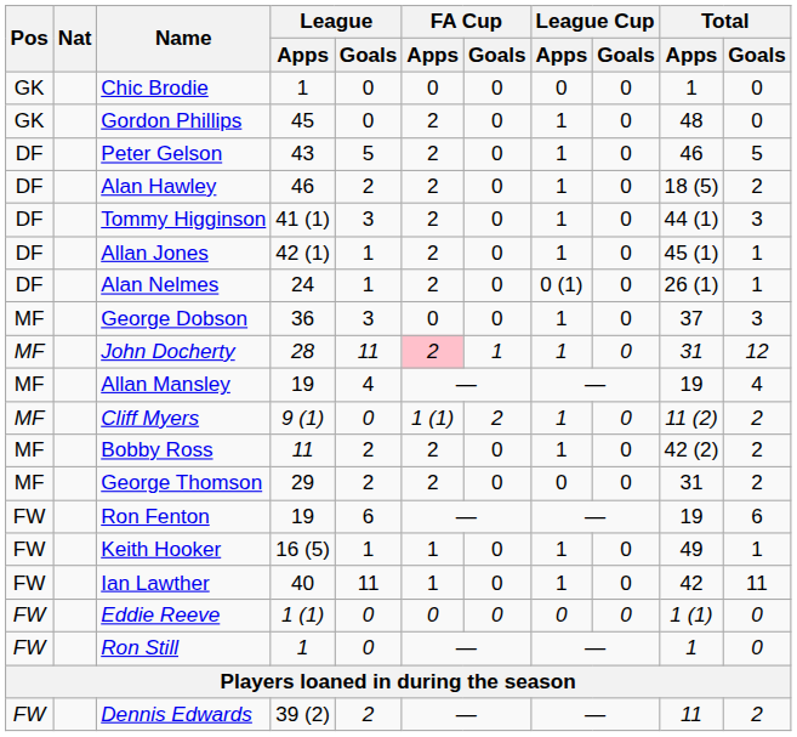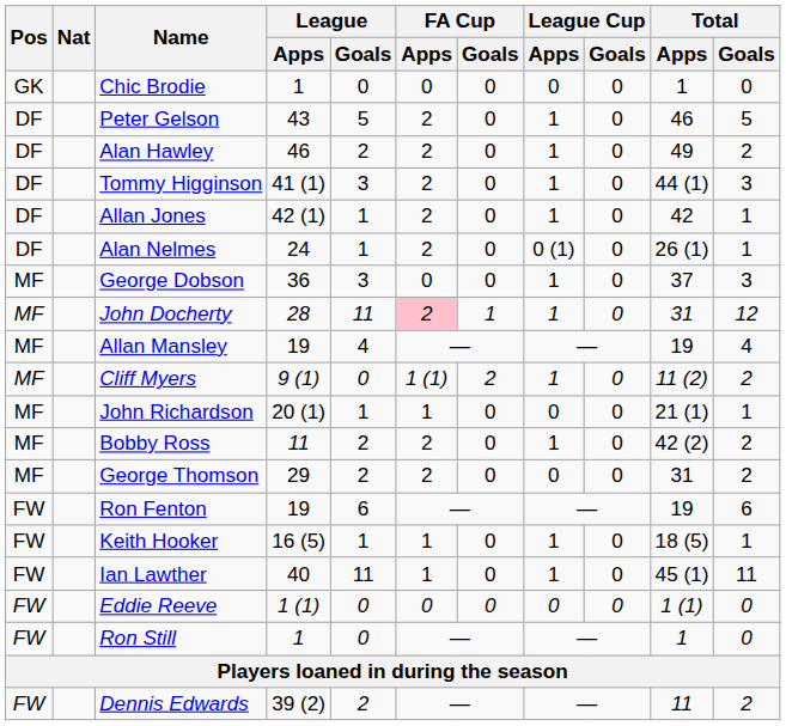 <table class="wikitable" style="text-align:center">
 <tr>
 <th rowspan="2">Pos</th>
 <th rowspan="2">Nat</th>
 <th rowspan="2">Name</th>
 <th colspan="2" style="width:85px;">League</th>
 <th colspan="2" style="width:85px;">FA Cup</th>
 <th colspan="2">League Cup</th>
 <th colspan="2" style="width:85px;">Total</th>
 </tr>
 <tr>
 <th>Apps</th>
 <th>Goals</th>
 <th>Apps</th>
 <th>Goals</th>
 <th>Apps</th>
 <th>Goals</th>
 <th>Apps</th>
 <th>Goals</th>
 </tr>
 <tr>
 <td>GK</td>
 <td></td>
 <td style="text-align:left;"><a href='#'>Chic Brodie</a></td>
 <td>1</td>
 <td>0</td>
 <td>0</td>
 <td>0</td>
 <td>0</td>
 <td>0</td>
 <td>1</td>
 <td>0</td>
 </tr>
 <tr>
-<td>GK</td>
-<td></td>
-<td style="text-align:left;"><a href='#'>Gordon Phillips</a></td>
-<td>45</td>
-<td>0</td>
-<td>2</td>
-<td>0</td>
-<td>1</td>
-<td>0</td>
-<td>48</td>
-<td>0</td>
-</tr>
-<tr>
 <td>DF</td>
 <td></td>
 <td style="text-align:left;"><a href='#'>Peter Gelson</a></td>
 <td>43</td>
 <td>5</td>
 <td>2</td>
 <td>0</td>
 <td>1</td>
 <td>0</td>
 <td>46</td>
 <td>5</td>
 </tr>
 <tr>
 <td>DF</td>
 <td></td>
 <td style="text-align:left;"><a href='#'>Alan Hawley</a></td>
 <td>46</td>
 <td>2</td>
 <td>2</td>
 <td>0</td>
 <td>1</td>
 <td>0</td>
-<td>18 (5)</td>
+<td>49</td>
 <td>2</td>
 </tr>
 <tr>
 <td>DF</td>
 <td></td>
 <td style="text-align:left;"><a href='#'>Tommy Higginson</a></td>
 <td>41 (1)</td>
 <td>3</td>
 <td>2</td>
 <td>0</td>
 <td>1</td>
 <td>0</td>
 <td>44 (1)</td>
 <td>3</td>
 </tr>
 <tr>
 <td>DF</td>
 <td></td>
 <td style="text-align:left;"><a href='#'>Allan Jones</a></td>
 <td>42 (1)</td>
 <td>1</td>
 <td>2</td>
 <td>0</td>
 <td>1</td>
 <td>0</td>
-<td>45 (1)</td>
+<td>42</td>
 <td>1</td>
 </tr>
 <tr>
 <td>DF</td>
 <td></td>
 <td style="text-align:left;"><a href='#'>Alan Nelmes</a></td>
 <td>24</td>
 <td>1</td>
 <td>2</td>
 <td>0</td>
 <td>0 (1)</td>
 <td>0</td>
 <td>26 (1)</td>
 <td>1</td>
 </tr>
 <tr>
 <td>MF</td>
 <td></td>
 <td style="text-align:left;"><a href='#'>George Dobson</a></td>
 <td>36</td>
 <td>3</td>
 <td>0</td>
 <td>0</td>
 <td>1</td>
 <td>0</td>
 <td>37</td>
 <td>3</td>
 </tr>
 <tr>
 <td><em>MF</em></td>
 <td><em></em></td>
 <td style="text-align:left;"><em><a href='#'>John Docherty</a></em></td>
 <td><em>28</em></td>
 <td><em>11</em></td>
 <td style="background: pink;"><em>2</em></td>
 <td><em>1</em></td>
 <td><em>1</em></td>
 <td><em>0</em></td>
 <td><em>31</em></td>
 <td><em>12</em></td>
 </tr>
 <tr>
 <td>MF</td>
 <td></td>
 <td style="text-align:left;"><a href='#'>Allan Mansley</a></td>
 <td>19</td>
 <td>4</td>
 <td colspan="2">—</td>
 <td colspan="2">—</td>
 <td>19</td>
 <td>4</td>
 </tr>
 <tr>
 <td><em>MF</em></td>
 <td><em></em></td>
 <td style="text-align:left;"><em><a href='#'>Cliff Myers</a></em></td>
 <td><em>9 (1)</em></td>
 <td><em>0</em></td>
 <td><em>1 (1)</em></td>
 <td><em>2</em></td>
 <td><em>1</em></td>
 <td><em>0</em></td>
 <td><em>11 (2)</em></td>
 <td><em>2</em></td>
 </tr>
 <tr>
 <td>MF</td>
 <td></td>
+<td style="text-align:left;"><a href='#'>John Richardson</a></td>
+<td>20 (1)</td>
+<td>1</td>
+<td>1</td>
+<td>0</td>
+<td>0</td>
+<td>0</td>
+<td>21 (1)</td>
+<td>1</td>
+</tr>
+<tr>
+<td>MF</td>
+<td></td>
 <td style="text-align:left;"><a href='#'>Bobby Ross</a></td>
 <td><em>11</em></td>
 <td>2</td>
 <td>2</td>
 <td>0</td>
 <td>1</td>
 <td>0</td>
 <td>42 (2)</td>
 <td>2</td>
 </tr>
 <tr>
 <td>MF</td>
 <td></td>
 <td style="text-align:left;"><a href='#'>George Thomson</a></td>
 <td>29</td>
 <td>2</td>
 <td>2</td>
 <td>0</td>
 <td>0</td>
 <td>0</td>
 <td>31</td>
 <td>2</td>
 </tr>
 <tr>
 <td>FW</td>
 <td></td>
 <td style="text-align:left;"><a href='#'>Ron Fenton</a></td>
 <td>19</td>
 <td>6</td>
 <td colspan="2">—</td>
 <td colspan="2">—</td>
 <td>19</td>
 <td>6</td>
 </tr>
 <tr>
 <td>FW</td>
 <td></td>
 <td style="text-align:left;"><a href='#'>Keith Hooker</a></td>
 <td>16 (5)</td>
 <td>1</td>
 <td>1</td>
 <td>0</td>
 <td>1</td>
 <td>0</td>
-<td>49</td>
+<td>18 (5)</td>
 <td>1</td>
 </tr>
 <tr>
 <td>FW</td>
 <td></td>
 <td style="text-align:left;"><a href='#'>Ian Lawther</a></td>
 <td>40</td>
 <td>11</td>
 <td>1</td>
 <td>0</td>
 <td>1</td>
 <td>0</td>
-<td>42</td>
+<td>45 (1)</td>
 <td>11</td>
 </tr>
 <tr>
 <td><em>FW</em></td>
 <td><em></em></td>
 <td style="text-align:left;"><em><a href='#'>Eddie Reeve</a></em></td>
 <td><em>1 (1)</em></td>
 <td><em>0</em></td>
 <td><em>0</em></td>
 <td><em>0</em></td>
 <td><em>0</em></td>
 <td><em>0</em></td>
 <td><em>1 (1)</em></td>
 <td><em>0</em></td>
 </tr>
 <tr>
 <td><em>FW</em></td>
 <td><em></em></td>
 <td style="text-align:left;"><em><a href='#'>Ron Still</a></em></td>
 <td><em>1</em></td>
 <td><em>0</em></td>
 <td colspan="2"><em>—</em></td>
 <td colspan="2"><em>—</em></td>
 <td><em>1</em></td>
 <td><em>0</em></td>
 </tr>
 <tr>
 <th colspan="11">Players loaned in during the season</th>
 </tr>
 <tr>
 <td><em>FW</em></td>
 <td><em></em></td>
 <td style="text-align:left;"><a href='#'><em>Dennis Edwards</em></a></td>
 <td>39 (2)</td>
 <td><em>2</em></td>
 <td colspan="2"><em>—</em></td>
 <td colspan="2"><em>—</em></td>
 <td><em>11</em></td>
 <td><em>2</em></td>
 </tr>
 </table>
